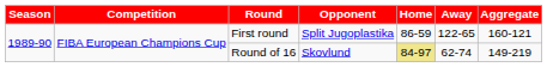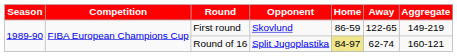 <table class="wikitable">
 <tr>
 <th style="background:red; color:white;" scope="col">Season</th>
 <th style="background:red; color:white;" scope="col">Competition</th>
 <th style="background:red; color:white;" scope="col">Round</th>
 <th style="background:red; color:white;" scope="col">Opponent</th>
 <th style="background:red; color:white;" scope="col">Home</th>
 <th style="background:red; color:white;" scope="col">Away</th>
 <th style="background:red; color:white;" scope="col">Aggregate</th>
 </tr>
 <tr>
 <td rowspan=2><a href='#'>1989-90</a></td>
 <td rowspan=2><a href='#'>FIBA European Champions Cup</a></td>
 <td>First round</td>
-<td> <a href='#'>Split Jugoplastika</a></td>
+<td> <a href='#'>Skovlund</a></td>
 <td align="center">86-59</td>
 <td align="center">122-65 </td>
-<td align="center">160-121</td>
+<td align="center">149-219</td>
 </tr>
 <tr>
 <td>Round of 16</td>
-<td> <a href='#'>Skovlund</a></td>
+<td> <a href='#'>Split Jugoplastika</a></td>
 <td align="center" style="background: khaki;">84-97 </td>
 <td align="center">62-74 </td>
-<td align="center">149-219</td>
+<td align="center">160-121</td>
 </tr>
 </table>
